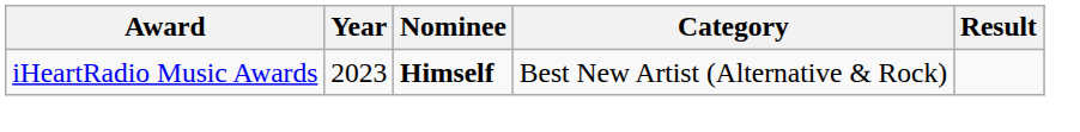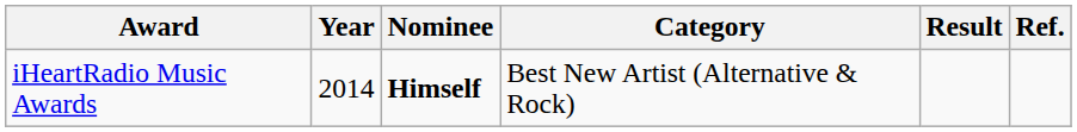 <table class="wikitable">
 <tr>
 <th>Award</th>
 <th>Year</th>
 <th>Nominee</th>
 <th>Category</th>
 <th>Result</th>
+<th>Ref.</th>
 </tr>
 <tr>
 <td><a href='#'>iHeartRadio Music Awards</a></td>
-<td>2023</td>
+<td>2014</td>
 <td><strong>Himself</strong></td>
 <td>Best New Artist (Alternative & Rock)</td>
 <td></td>
+<td></td>
 </tr>
 </table>
